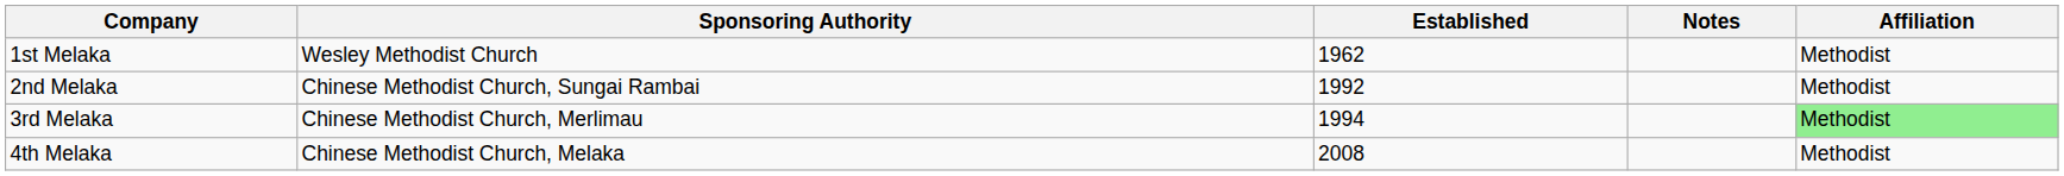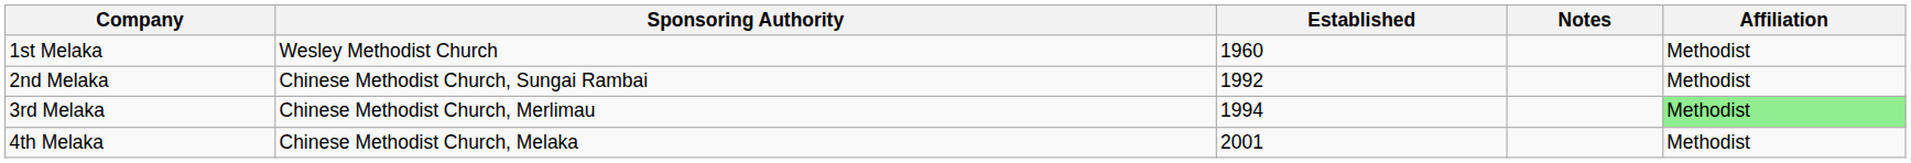 <table class="wikitable sortable mw-collapsible mw-collapsed" width="100%">
 <tr>
 <th>Company</th>
 <th>Sponsoring Authority</th>
 <th>Established</th>
 <th>Notes</th>
 <th>Affiliation</th>
 </tr>
 <tr>
 <td style="width=20%">1st Melaka</td>
 <td style="width=30%">Wesley Methodist Church</td>
-<td style="width=10%">1962</td>
+<td style="width=10%">1960</td>
 <td style="width=20%"></td>
 <td style="width=20%">Methodist</td>
 </tr>
 <tr>
 <td>2nd Melaka</td>
 <td>Chinese Methodist Church, Sungai Rambai</td>
 <td>1992</td>
 <td></td>
 <td>Methodist</td>
 </tr>
 <tr>
 <td>3rd Melaka</td>
 <td>Chinese Methodist Church, Merlimau</td>
 <td>1994</td>
 <td></td>
 <td style="background: lightgreen;">Methodist</td>
 </tr>
 <tr>
 <td>4th Melaka</td>
 <td>Chinese Methodist Church, Melaka</td>
-<td>2008</td>
+<td>2001</td>
 <td></td>
 <td>Methodist</td>
 </tr>
 </table>
